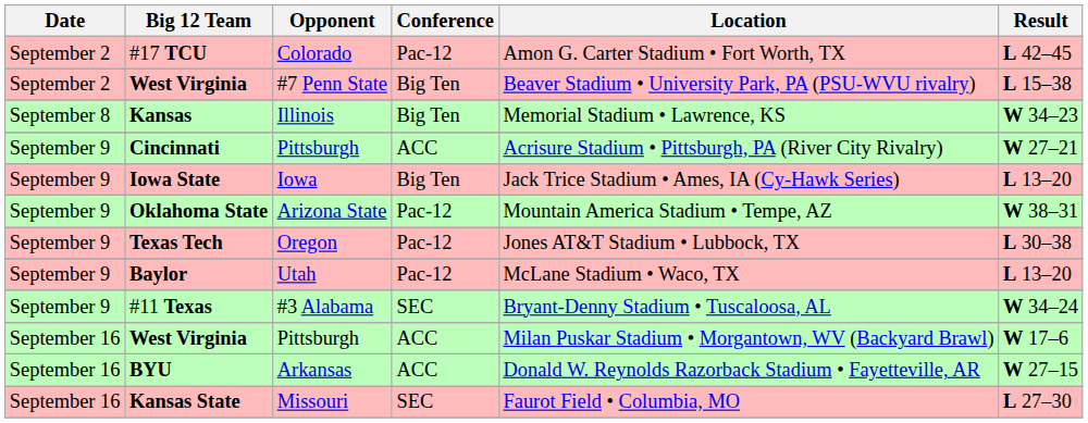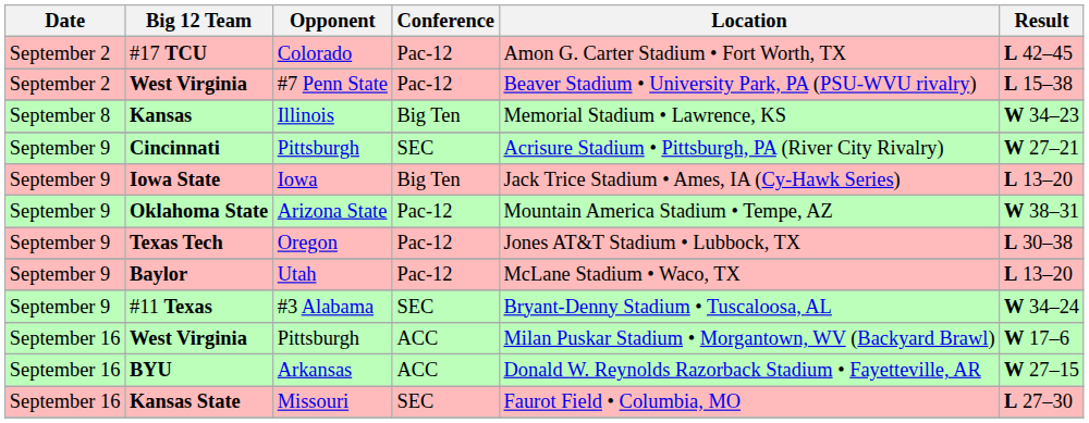 <table class="wikitable">
 <tr>
 <th>Date</th>
 <th>Big 12 Team</th>
 <th>Opponent</th>
 <th>Conference</th>
 <th>Location</th>
 <th>Result</th>
 </tr>
 <tr>
 </tr>
 <tr style="background:#fbb;">
 <td>September 2</td>
 <td>#17 <strong>TCU</strong></td>
 <td><a href='#'>Colorado</a></td>
 <td>Pac-12</td>
 <td>Amon G. Carter Stadium • Fort Worth, TX</td>
 <td><strong>L</strong> 42–45</td>
 </tr>
 <tr>
 </tr>
 <tr style="background:#fbb;">
 <td>September 2</td>
 <td><strong>West Virginia</strong></td>
 <td>#7 <a href='#'>Penn State</a></td>
-<td>Big Ten</td>
+<td>Pac-12</td>
 <td><a href='#'>Beaver Stadium</a> • <a href='#'>University Park, PA</a> (<a href='#'>PSU-WVU rivalry</a>)</td>
 <td><strong>L</strong> 15–38</td>
 </tr>
 <tr>
 </tr>
 <tr style="background:#bfb;">
 <td>September 8</td>
 <td><strong>Kansas</strong></td>
 <td><a href='#'>Illinois</a></td>
 <td>Big Ten</td>
 <td>Memorial Stadium • Lawrence, KS</td>
 <td><strong>W</strong> 34–23</td>
 </tr>
 <tr>
 </tr>
 <tr style="background:#bfb;">
 <td>September 9</td>
 <td><strong>Cincinnati</strong></td>
 <td><a href='#'>Pittsburgh</a></td>
-<td>ACC</td>
+<td>SEC</td>
 <td><a href='#'>Acrisure Stadium</a> • <a href='#'>Pittsburgh, PA</a> (River City Rivalry)</td>
 <td><strong>W</strong> 27–21</td>
 </tr>
 <tr>
 </tr>
 <tr style="background:#fbb;">
 <td>September 9</td>
 <td><strong>Iowa State</strong></td>
 <td><a href='#'>Iowa</a></td>
 <td>Big Ten</td>
 <td>Jack Trice Stadium • Ames, IA (<a href='#'>Cy-Hawk Series</a>)</td>
 <td><strong>L</strong> 13–20</td>
 </tr>
 <tr>
 </tr>
 <tr style="background:#bfb;">
 <td>September 9</td>
 <td><strong>Oklahoma State</strong></td>
 <td><a href='#'>Arizona State</a></td>
 <td>Pac-12</td>
 <td>Mountain America Stadium • Tempe, AZ</td>
 <td><strong>W</strong> 38–31</td>
 </tr>
 <tr>
 </tr>
 <tr style="background:#fbb;">
 <td>September 9</td>
 <td><strong>Texas Tech</strong></td>
 <td><a href='#'>Oregon</a></td>
 <td>Pac-12</td>
 <td>Jones AT&T Stadium • Lubbock, TX</td>
 <td><strong>L</strong> 30–38</td>
 </tr>
 <tr>
 </tr>
 <tr style="background:#fbb;">
 <td>September 9</td>
 <td><strong>Baylor</strong></td>
 <td><a href='#'>Utah</a></td>
 <td>Pac-12</td>
 <td>McLane Stadium • Waco, TX</td>
 <td><strong>L</strong> 13–20</td>
 </tr>
 <tr>
 </tr>
 <tr style="background:#bfb;">
 <td>September 9</td>
 <td>#11 <strong>Texas</strong></td>
 <td>#3 <a href='#'>Alabama</a></td>
 <td>SEC</td>
 <td><a href='#'>Bryant-Denny Stadium</a> • <a href='#'>Tuscaloosa, AL</a></td>
 <td><strong>W</strong> 34–24</td>
 </tr>
 <tr>
 </tr>
 <tr style="background:#bfb;">
 <td>September 16</td>
 <td><strong>West Virginia</strong></td>
 <td>Pittsburgh</td>
 <td>ACC</td>
 <td><a href='#'>Milan Puskar Stadium</a> • <a href='#'>Morgantown, WV</a> (<a href='#'>Backyard Brawl</a>)</td>
 <td><strong>W</strong> 17–6</td>
 </tr>
 <tr>
 </tr>
 <tr style="background:#bfb;">
 <td>September 16</td>
 <td><strong>BYU</strong></td>
 <td><a href='#'>Arkansas</a></td>
 <td>ACC</td>
 <td><a href='#'>Donald W. Reynolds Razorback Stadium</a> • <a href='#'>Fayetteville, AR</a></td>
 <td><strong>W</strong> 27–15</td>
 </tr>
 <tr>
 </tr>
 <tr style="background:#fbb;">
 <td>September 16</td>
 <td><strong>Kansas State</strong></td>
 <td><a href='#'>Missouri</a></td>
 <td>SEC</td>
 <td><a href='#'>Faurot Field</a> • <a href='#'>Columbia, MO</a></td>
 <td><strong>L</strong> 27–30</td>
 </tr>
 <tr>
 </tr>
 </table>
